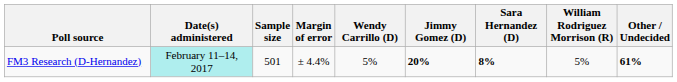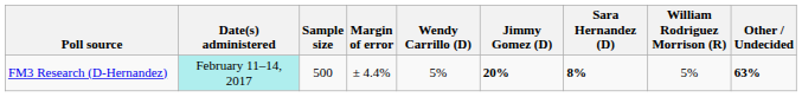 <table class="wikitable">
 <tr valign= bottom>
 <th style="width:205px;">Poll source</th>
 <th style="width:140px;">Date(s)<br>administered</th>
 <th>Sample<br>size</th>
 <th>Margin<br>of error</th>
 <th style="width:95px;">Wendy<br>Carrillo (D)</th>
 <th style="width:95px;">Jimmy<br>Gomez (D)</th>
 <th style="width:95px;">Sara<br>Hernandez (D)</th>
 <th style="width:95px;">William Rodriguez<br>Morrison (R)</th>
 <th>Other /<br>Undecided</th>
 </tr>
 <tr>
 <td><a href='#'>FM3 Research (D-Hernandez)</a></td>
 <td align=center style="background: paleturquoise;">February 11–14, 2017</td>
-<td align=center>501</td>
+<td align=center>500</td>
 <td align=center>± 4.4%</td>
 <td align=center>5%</td>
 <td><strong>20%</strong></td>
 <td><strong>8%</strong></td>
 <td align=center>5%</td>
-<td><strong>61%</strong></td>
+<td><strong>63%</strong></td>
 </tr>
 </table>
